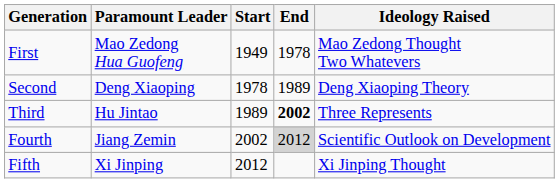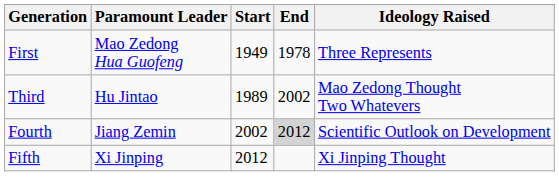 <table class="wikitable">
 <tr>
 <th>Generation</th>
 <th>Paramount Leader</th>
 <th>Start</th>
 <th>End</th>
 <th>Ideology Raised</th>
 </tr>
 <tr>
 <td><a href='#'>First</a></td>
 <td><a href='#'>Mao Zedong</a><br><em><a href='#'>Hua Guofeng</a></em></td>
 <td>1949</td>
 <td>1978</td>
-<td><a href='#'>Mao Zedong Thought</a><br><a href='#'>Two Whatevers</a></td>
-</tr>
-<tr>
-<td><a href='#'>Second</a></td>
-<td><a href='#'>Deng Xiaoping</a></td>
-<td>1978</td>
-<td>1989</td>
-<td><a href='#'>Deng Xiaoping Theory</a></td>
+<td><a href='#'>Three Represents</a></td>
 </tr>
 <tr>
 <td><a href='#'>Third</a></td>
 <td><a href='#'>Hu Jintao</a></td>
 <td>1989</td>
-<td><strong>2002</strong></td>
-<td><a href='#'>Three Represents</a></td>
+<td>2002</td>
+<td><a href='#'>Mao Zedong Thought</a><br><a href='#'>Two Whatevers</a></td>
 </tr>
 <tr>
 <td><a href='#'>Fourth</a></td>
 <td><a href='#'>Jiang Zemin</a></td>
 <td>2002</td>
 <td style="background: lightgrey;">2012</td>
 <td><a href='#'>Scientific Outlook on Development</a></td>
 </tr>
 <tr>
 <td><a href='#'>Fifth</a></td>
 <td><a href='#'>Xi Jinping</a></td>
 <td>2012</td>
 <td></td>
 <td><a href='#'>Xi Jinping Thought</a></td>
 </tr>
 </table>
